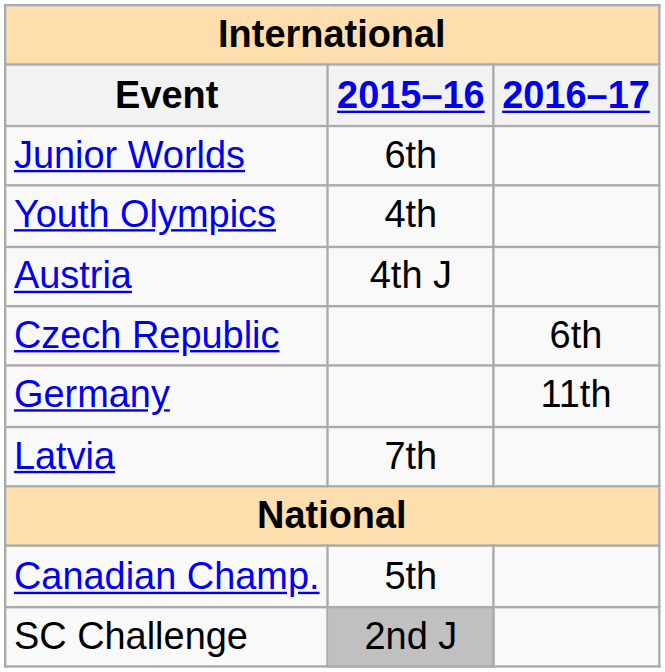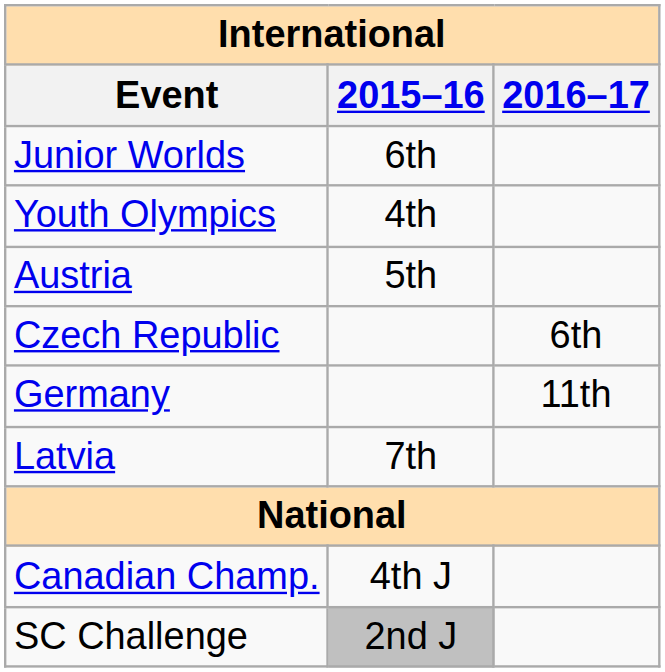 <table class="wikitable" style="text-align:center">
 <tr>
 <th colspan="3" style="background-color: #ffdead; " align="center">International</th>
 </tr>
 <tr>
 <th>Event</th>
 <th><a href='#'>2015–16</a></th>
 <th><a href='#'>2016–17</a></th>
 </tr>
 <tr>
 <td align=left><a href='#'>Junior Worlds</a></td>
 <td>6th</td>
 <td></td>
 </tr>
 <tr>
 <td align=left><a href='#'>Youth Olympics</a></td>
 <td>4th</td>
 <td></td>
 </tr>
 <tr>
 <td align=left> <a href='#'>Austria</a></td>
-<td>4th J</td>
+<td>5th</td>
 <td></td>
 </tr>
 <tr>
 <td align=left> <a href='#'>Czech Republic</a></td>
 <td></td>
 <td>6th</td>
 </tr>
 <tr>
 <td align=left> <a href='#'>Germany</a></td>
 <td></td>
 <td>11th</td>
 </tr>
 <tr>
 <td align=left> <a href='#'>Latvia</a></td>
 <td>7th</td>
 <td></td>
 </tr>
 <tr>
 <th colspan="3" style="background-color: #ffdead; " align="center">National</th>
 </tr>
 <tr>
 <td align=left><a href='#'>Canadian Champ.</a></td>
-<td>5th</td>
+<td>4th J</td>
 <td></td>
 </tr>
 <tr>
 <td align=left>SC Challenge</td>
 <td bgcolor="silver">2nd J</td>
 <td></td>
 </tr>
 </table>
